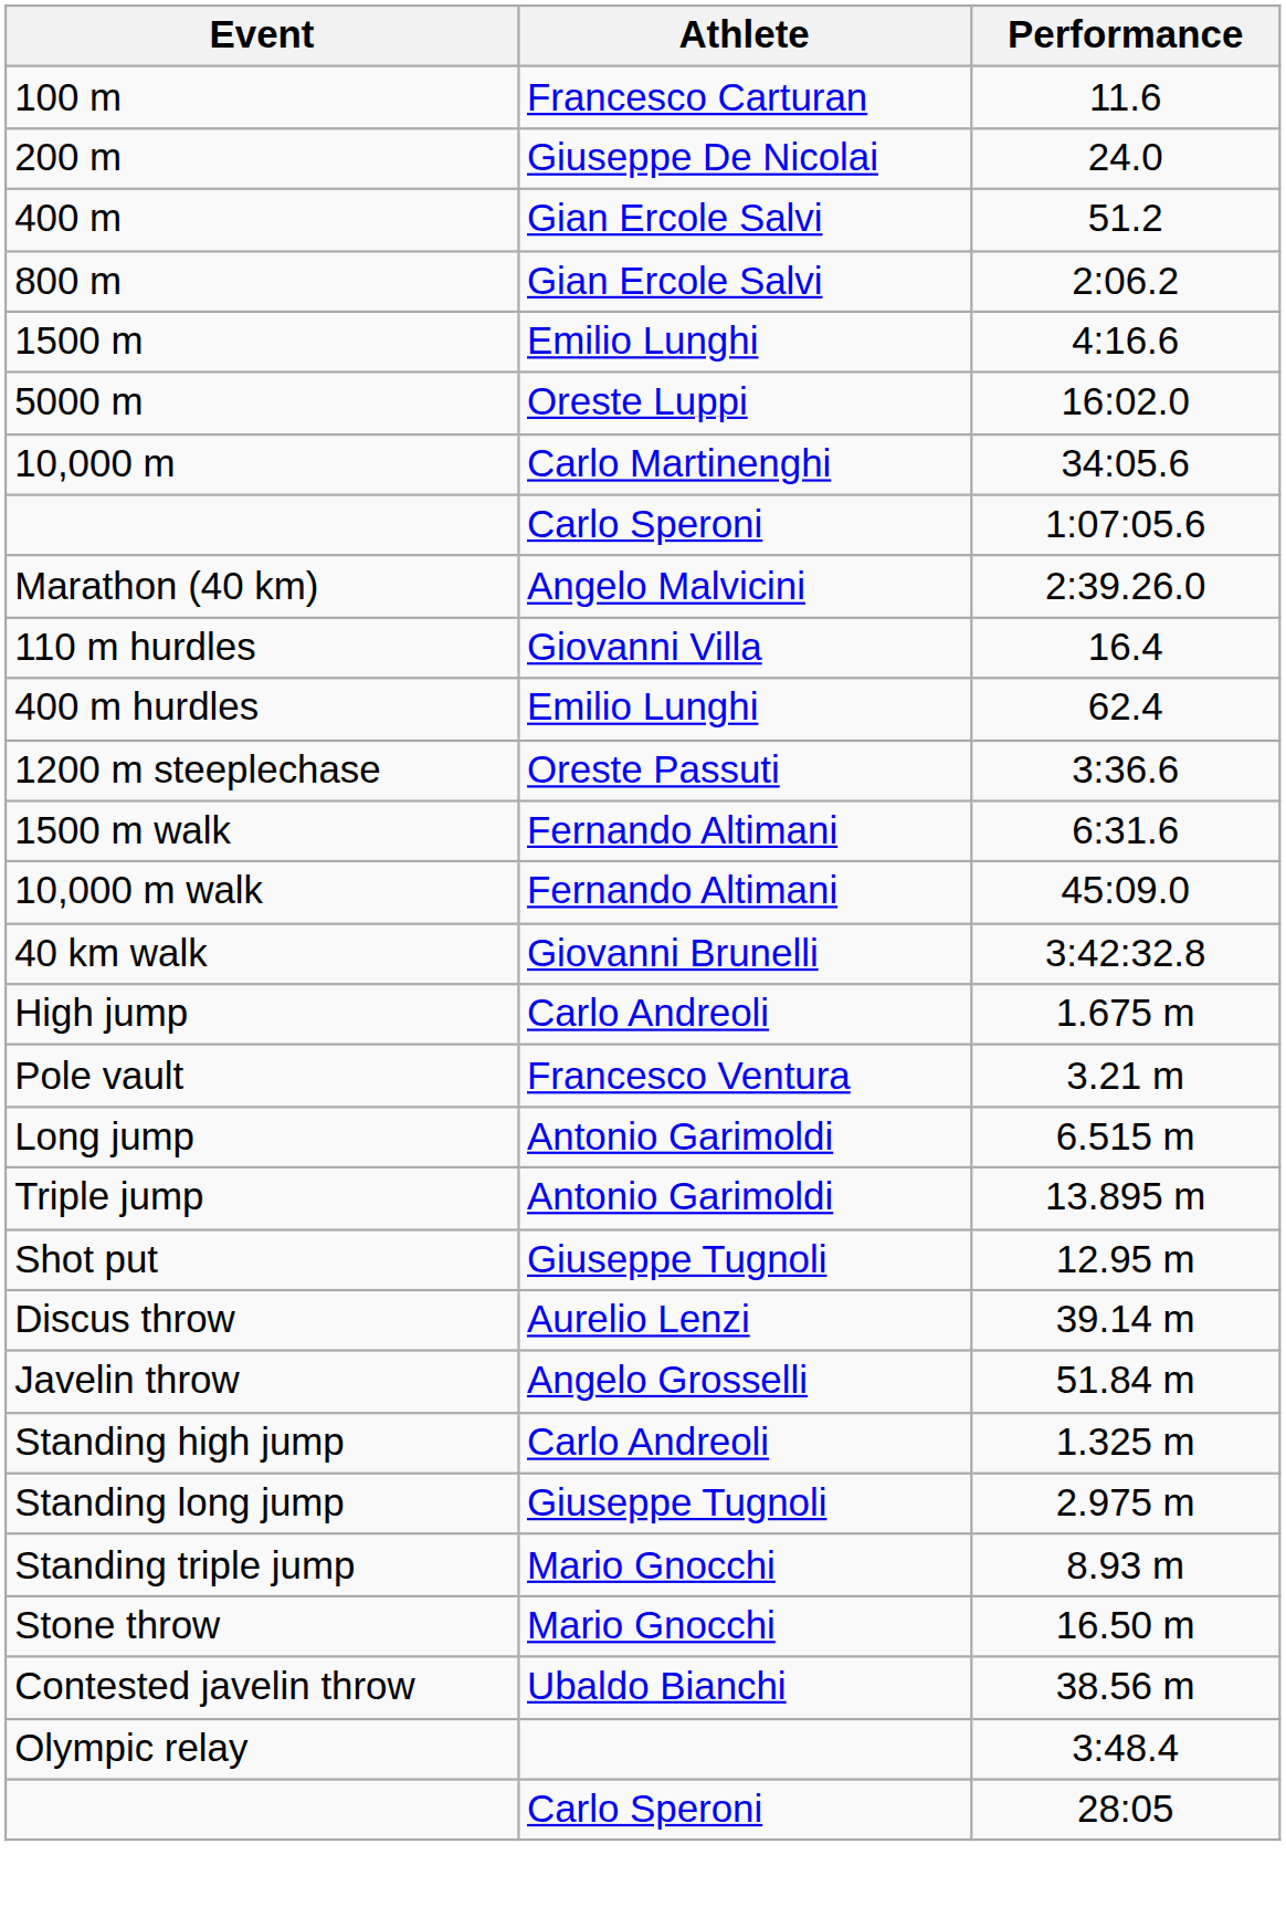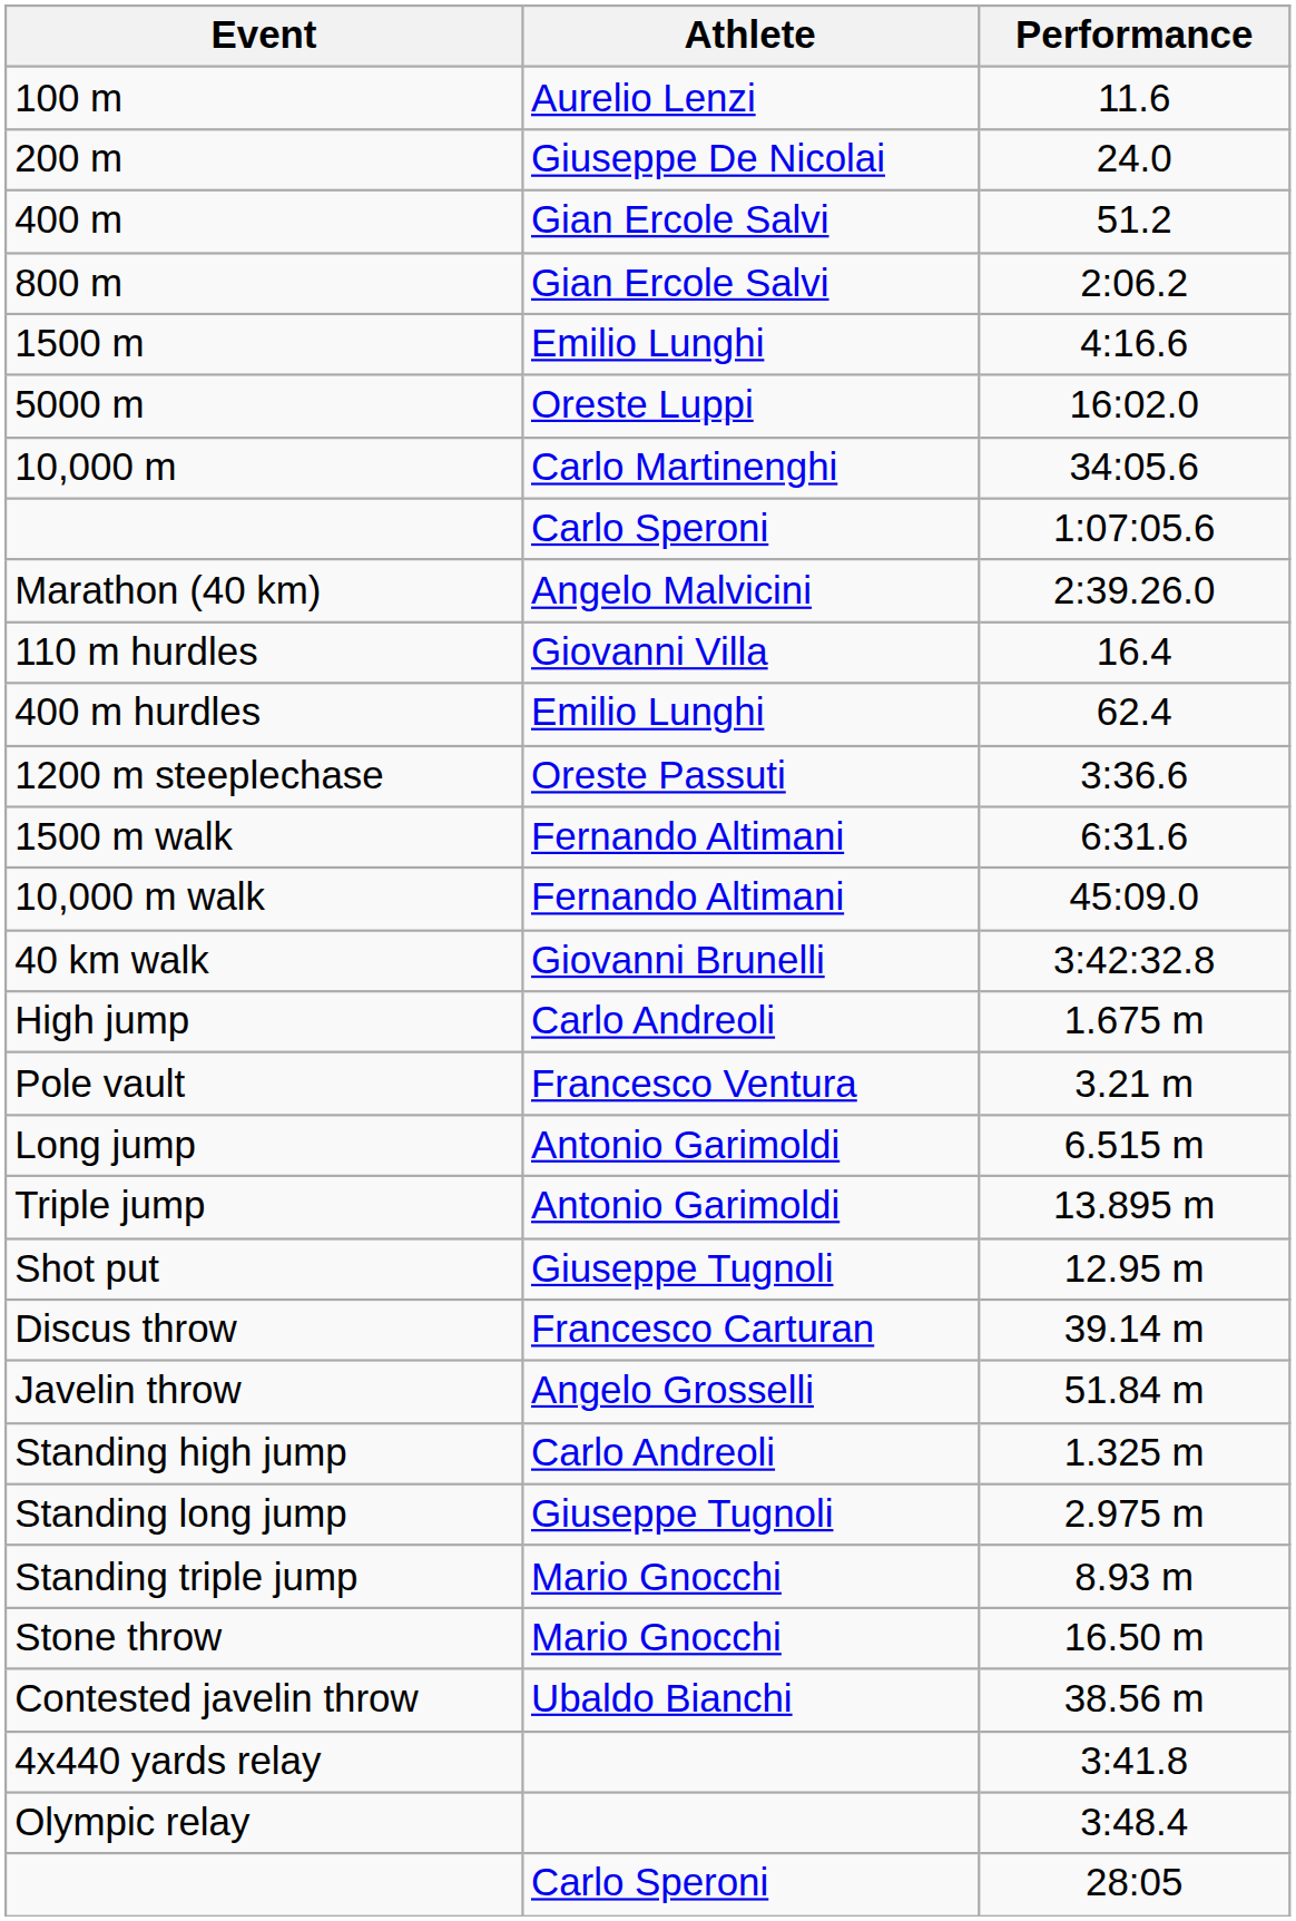 <table class="wikitable" width=60% style="font-size:100%; text-align:center;">
 <tr align=center>
 <th>Event</th>
 <th>Athlete</th>
 <th>Performance</th>
 </tr>
 <tr>
 <td align=left>100 m</td>
-<td align=left><a href='#'>Francesco Carturan</a></td>
+<td align=left><a href='#'>Aurelio Lenzi</a></td>
 <td>11.6</td>
 </tr>
 <tr>
 <td align=left>200 m</td>
 <td align=left><a href='#'>Giuseppe De Nicolai</a></td>
 <td>24.0</td>
 </tr>
 <tr>
 <td align=left>400 m</td>
 <td align=left><a href='#'>Gian Ercole Salvi</a></td>
 <td>51.2</td>
 </tr>
 <tr>
 <td align=left>800 m</td>
 <td align=left><a href='#'>Gian Ercole Salvi</a></td>
 <td>2:06.2</td>
 </tr>
 <tr>
 <td align=left>1500 m</td>
 <td align=left><a href='#'>Emilio Lunghi</a></td>
 <td>4:16.6</td>
 </tr>
 <tr>
 <td align=left>5000 m</td>
 <td align=left><a href='#'>Oreste Luppi</a></td>
 <td>16:02.0</td>
 </tr>
 <tr>
 <td align=left>10,000 m</td>
 <td align=left><a href='#'>Carlo Martinenghi</a></td>
 <td>34:05.6</td>
 </tr>
 <tr>
 <td align=left></td>
 <td align=left><a href='#'>Carlo Speroni</a></td>
 <td>1:07:05.6</td>
 </tr>
 <tr>
 <td align=left>Marathon (40 km)</td>
 <td align=left><a href='#'>Angelo Malvicini</a></td>
 <td>2:39.26.0</td>
 </tr>
 <tr>
 <td align=left>110 m hurdles</td>
 <td align=left><a href='#'>Giovanni Villa</a></td>
 <td>16.4</td>
 </tr>
 <tr>
 <td align=left>400 m hurdles</td>
 <td align=left><a href='#'>Emilio Lunghi</a></td>
 <td>62.4</td>
 </tr>
 <tr>
 <td align=left>1200 m steeplechase</td>
 <td align=left><a href='#'>Oreste Passuti</a></td>
 <td>3:36.6</td>
 </tr>
 <tr>
 <td align=left>1500 m walk</td>
 <td align=left><a href='#'>Fernando Altimani</a></td>
 <td>6:31.6</td>
 </tr>
 <tr>
 <td align=left>10,000 m walk</td>
 <td align=left><a href='#'>Fernando Altimani</a></td>
 <td>45:09.0</td>
 </tr>
 <tr>
 <td align=left>40 km walk</td>
 <td align=left><a href='#'>Giovanni Brunelli</a></td>
 <td>3:42:32.8</td>
 </tr>
 <tr>
 <td align=left>High jump</td>
 <td align=left><a href='#'>Carlo Andreoli</a></td>
 <td>1.675 m</td>
 </tr>
 <tr>
 <td align=left>Pole vault</td>
 <td align=left><a href='#'>Francesco Ventura</a></td>
 <td>3.21 m</td>
 </tr>
 <tr>
 <td align=left>Long jump</td>
 <td align=left><a href='#'>Antonio Garimoldi</a></td>
 <td>6.515 m</td>
 </tr>
 <tr>
 <td align=left>Triple jump</td>
 <td align=left><a href='#'>Antonio Garimoldi</a></td>
 <td>13.895 m</td>
 </tr>
 <tr>
 <td align=left>Shot put</td>
 <td align=left><a href='#'>Giuseppe Tugnoli</a></td>
 <td>12.95 m</td>
 </tr>
 <tr>
 <td align=left>Discus throw</td>
-<td align=left><a href='#'>Aurelio Lenzi</a></td>
+<td align=left><a href='#'>Francesco Carturan</a></td>
 <td>39.14 m</td>
 </tr>
 <tr>
 <td align=left>Javelin throw</td>
 <td align=left><a href='#'>Angelo Grosselli</a></td>
 <td>51.84 m</td>
 </tr>
 <tr>
 <td align=left>Standing high jump</td>
 <td align=left><a href='#'>Carlo Andreoli</a></td>
 <td>1.325 m</td>
 </tr>
 <tr>
 <td align=left>Standing long jump</td>
 <td align=left><a href='#'>Giuseppe Tugnoli</a></td>
 <td>2.975 m</td>
 </tr>
 <tr>
 <td align=left>Standing triple jump</td>
 <td align=left><a href='#'>Mario Gnocchi</a></td>
 <td>8.93 m</td>
 </tr>
 <tr>
 <td align=left>Stone throw</td>
 <td align=left><a href='#'>Mario Gnocchi</a></td>
 <td>16.50 m</td>
 </tr>
 <tr>
 <td align=left>Contested javelin throw</td>
 <td align=left><a href='#'>Ubaldo Bianchi</a></td>
 <td>38.56 m</td>
 </tr>
 <tr>
+<td align=left>4x440 yards relay</td>
+<td align=left></td>
+<td>3:41.8</td>
+</tr>
+<tr>
 <td align=left>Olympic relay</td>
 <td align=left></td>
 <td>3:48.4</td>
 </tr>
 <tr>
 <td align=left></td>
 <td align=left><a href='#'>Carlo Speroni</a></td>
 <td>28:05</td>
 </tr>
 </table>
